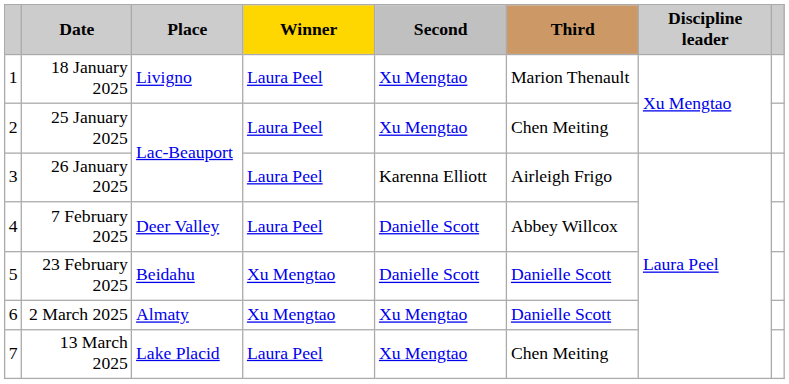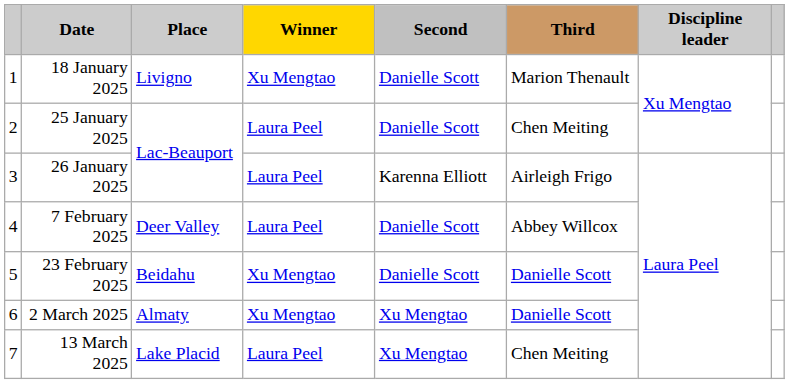 <table class="wikitable plainrowheaders" style="background:#fff; font-size:86%; line-height:16px; border:grey solid 1px; border-collapse:collapse;">
 <tr>
 <th scope="col" style="background:#ccc; width=10 px;"></th>
 <th scope="col" style="background:#ccc; width:135px;">Date</th>
 <th scope="col" style="background:#ccc; width:135px;">Place</th>
 <th scope="col" style="background:gold; width:185px;">Winner</th>
 <th scope="col" style="background:silver; width:185px;">Second</th>
 <th scope="col" style="background:#c96; width:185px;">Third</th>
 <th scope="col" style="background:#ccc; width:170px;">Discipline leader</th>
 <th scope="col" style="background:#ccc; width:10px;"></th>
 </tr>
 <tr>
 <td align="center">1</td>
 <td align="right">18 January 2025</td>
 <td> <a href='#'>Livigno</a></td>
-<td> <a href='#'>Laura Peel</a></td>
 <td> <a href='#'>Xu Mengtao</a></td>
+<td> <a href='#'>Danielle Scott</a></td>
 <td> Marion Thenault</td>
 <td rowspan=2> <a href='#'>Xu Mengtao</a></td>
 <td></td>
 </tr>
 <tr>
 <td align="center">2</td>
 <td align="right">25 January 2025</td>
 <td rowspan="2"> <a href='#'>Lac-Beauport</a></td>
 <td> <a href='#'>Laura Peel</a></td>
-<td> <a href='#'>Xu Mengtao</a></td>
+<td> <a href='#'>Danielle Scott</a></td>
 <td> Chen Meiting</td>
 <td></td>
 </tr>
 <tr>
 <td align="center">3</td>
 <td align="right">26 January 2025</td>
 <td> <a href='#'>Laura Peel</a></td>
 <td> Karenna Elliott</td>
 <td> Airleigh Frigo</td>
 <td rowspan=5> <a href='#'>Laura Peel</a></td>
 <td></td>
 </tr>
 <tr>
 <td align="center">4</td>
 <td align="right">7 February 2025</td>
 <td> <a href='#'>Deer Valley</a></td>
 <td> <a href='#'>Laura Peel</a></td>
 <td> <a href='#'>Danielle Scott</a></td>
 <td> Abbey Willcox</td>
 <td></td>
 </tr>
 <tr>
 <td align="center">5</td>
 <td align="right">23 February 2025</td>
 <td> <a href='#'>Beidahu</a></td>
 <td> <a href='#'>Xu Mengtao</a></td>
 <td> <a href='#'>Danielle Scott</a></td>
 <td> <a href='#'>Danielle Scott</a></td>
 <td></td>
 </tr>
 <tr>
 <td align="center">6</td>
 <td align="right">2 March 2025</td>
 <td> <a href='#'>Almaty</a></td>
 <td> <a href='#'>Xu Mengtao</a></td>
 <td> <a href='#'>Xu Mengtao</a></td>
 <td> <a href='#'>Danielle Scott</a></td>
 <td></td>
 </tr>
 <tr>
 <td align="center">7</td>
 <td align="right">13 March 2025</td>
 <td> <a href='#'>Lake Placid</a></td>
 <td> <a href='#'>Laura Peel</a></td>
 <td> <a href='#'>Xu Mengtao</a></td>
 <td> Chen Meiting</td>
 <td></td>
 </tr>
 </table>
